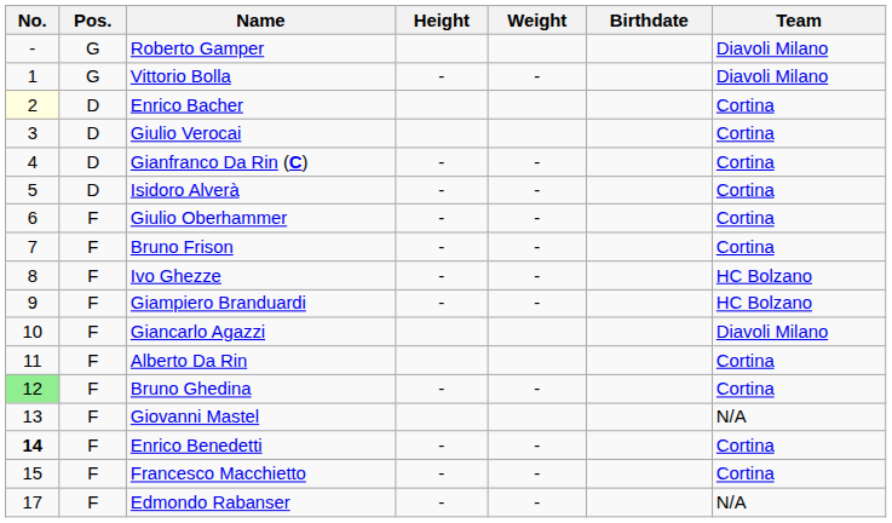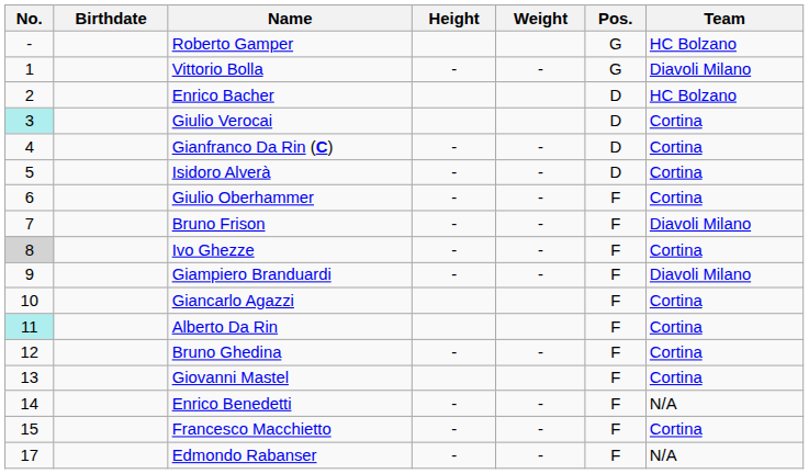 <table class="wikitable sortable" width="80%" style="font-size: 90%; text-align: center;">
 <tr>
 <th>No.</th>
-<th>Pos.</th>
+<th>Birthdate</th>
 <th>Name</th>
 <th>Height</th>
 <th>Weight</th>
-<th>Birthdate</th>
+<th>Pos.</th>
 <th>Team</th>
 </tr>
 <tr>
 <td>-</td>
-<td>G</td>
+<td style="text-align:right;"></td>
 <td style="text-align:left;"><a href='#'>Roberto Gamper</a></td>
 <td></td>
 <td></td>
+<td>G</td>
+<td style="text-align:left;"> <a href='#'>HC Bolzano</a></td>
+</tr>
+<tr>
+<td>1</td>
 <td style="text-align:right;"></td>
+<td style="text-align:left;"><a href='#'>Vittorio Bolla</a></td>
+<td>-</td>
+<td>-</td>
+<td>G</td>
 <td style="text-align:left;"> <a href='#'>Diavoli Milano</a></td>
 </tr>
 <tr>
-<td>1</td>
-<td>G</td>
-<td style="text-align:left;"><a href='#'>Vittorio Bolla</a></td>
-<td>-</td>
-<td>-</td>
+<td>2</td>
 <td style="text-align:right;"></td>
-<td style="text-align:left;"> <a href='#'>Diavoli Milano</a></td>
-</tr>
-<tr>
-<td style="background: lightyellow;">2</td>
-<td>D</td>
 <td style="text-align:left;"><a href='#'>Enrico Bacher</a></td>
 <td></td>
 <td></td>
-<td style="text-align:right;"></td>
-<td style="text-align:left;"> <a href='#'>Cortina</a></td>
+<td>D</td>
+<td style="text-align:left;"> <a href='#'>HC Bolzano</a></td>
 </tr>
 <tr>
-<td>3</td>
-<td>D</td>
+<td style="background: paleturquoise;">3</td>
+<td style="text-align:right;"></td>
 <td style="text-align:left;"><a href='#'>Giulio Verocai</a></td>
 <td></td>
 <td></td>
-<td style="text-align:right;"></td>
+<td>D</td>
 <td style="text-align:left;"> <a href='#'>Cortina</a></td>
 </tr>
 <tr>
 <td>4</td>
-<td>D</td>
+<td style="text-align:right;"></td>
 <td style="text-align:left;"><a href='#'>Gianfranco Da Rin</a> (<strong><a href='#'>C</a></strong>)</td>
 <td>-</td>
 <td>-</td>
-<td style="text-align:right;"></td>
+<td>D</td>
 <td style="text-align:left;"> <a href='#'>Cortina</a></td>
 </tr>
 <tr>
 <td>5</td>
-<td>D</td>
+<td style="text-align:right;"></td>
 <td style="text-align:left;"><a href='#'>Isidoro Alverà</a></td>
 <td>-</td>
 <td>-</td>
-<td style="text-align:right;"></td>
+<td>D</td>
 <td style="text-align:left;"> <a href='#'>Cortina</a></td>
 </tr>
 <tr>
 <td>6</td>
-<td>F</td>
+<td style="text-align:right;"></td>
 <td style="text-align:left;"><a href='#'>Giulio Oberhammer</a></td>
 <td>-</td>
 <td>-</td>
-<td style="text-align:right;"></td>
+<td>F</td>
 <td style="text-align:left;"> <a href='#'>Cortina</a></td>
 </tr>
 <tr>
 <td>7</td>
-<td>F</td>
+<td style="text-align:right;"></td>
 <td style="text-align:left;"><a href='#'>Bruno Frison</a></td>
 <td>-</td>
 <td>-</td>
+<td>F</td>
+<td style="text-align:left;"> <a href='#'>Diavoli Milano</a></td>
+</tr>
+<tr>
+<td style="background: lightgrey;">8</td>
 <td style="text-align:right;"></td>
+<td style="text-align:left;"><a href='#'>Ivo Ghezze</a></td>
+<td>-</td>
+<td>-</td>
+<td>F</td>
 <td style="text-align:left;"> <a href='#'>Cortina</a></td>
 </tr>
 <tr>
-<td>8</td>
-<td>F</td>
-<td style="text-align:left;"><a href='#'>Ivo Ghezze</a></td>
-<td>-</td>
-<td>-</td>
+<td>9</td>
 <td style="text-align:right;"></td>
-<td style="text-align:left;"> <a href='#'>HC Bolzano</a></td>
-</tr>
-<tr>
-<td>9</td>
-<td>F</td>
 <td style="text-align:left;"><a href='#'>Giampiero Branduardi</a></td>
 <td>-</td>
 <td>-</td>
-<td style="text-align:right;"></td>
-<td style="text-align:left;"> <a href='#'>HC Bolzano</a></td>
+<td>F</td>
+<td style="text-align:left;"> <a href='#'>Diavoli Milano</a></td>
 </tr>
 <tr>
 <td>10</td>
-<td>F</td>
+<td style="text-align:right;"></td>
 <td style="text-align:left;"><a href='#'>Giancarlo Agazzi</a></td>
 <td></td>
 <td></td>
-<td style="text-align:right;"></td>
-<td style="text-align:left;"> <a href='#'>Diavoli Milano</a></td>
+<td>F</td>
+<td style="text-align:left;"> <a href='#'>Cortina</a></td>
 </tr>
 <tr>
-<td>11</td>
-<td>F</td>
+<td style="background: paleturquoise;">11</td>
+<td style="text-align:right;"></td>
 <td style="text-align:left;"><a href='#'>Alberto Da Rin</a></td>
 <td></td>
 <td></td>
-<td style="text-align:right;"></td>
+<td>F</td>
 <td style="text-align:left;"> <a href='#'>Cortina</a></td>
 </tr>
 <tr>
-<td style="background: lightgreen;">12</td>
-<td>F</td>
+<td>12</td>
+<td style="text-align:right;"></td>
 <td style="text-align:left;"><a href='#'>Bruno Ghedina</a></td>
 <td>-</td>
 <td>-</td>
-<td style="text-align:right;"></td>
+<td>F</td>
 <td style="text-align:left;"> <a href='#'>Cortina</a></td>
 </tr>
 <tr>
 <td>13</td>
-<td>F</td>
+<td style="text-align:right;"></td>
 <td style="text-align:left;"><a href='#'>Giovanni Mastel</a></td>
 <td></td>
 <td></td>
+<td>F</td>
+<td style="text-align:left;"> <a href='#'>Cortina</a></td>
+</tr>
+<tr>
+<td>14</td>
 <td style="text-align:right;"></td>
+<td style="text-align:left;"><a href='#'>Enrico Benedetti</a></td>
+<td>-</td>
+<td>-</td>
+<td>F</td>
 <td style="text-align:left;">N/A</td>
 </tr>
 <tr>
-<td><strong>14</strong></td>
-<td>F</td>
-<td style="text-align:left;"><a href='#'>Enrico Benedetti</a></td>
-<td>-</td>
-<td>-</td>
+<td>15</td>
 <td style="text-align:right;"></td>
-<td style="text-align:left;"> <a href='#'>Cortina</a></td>
-</tr>
-<tr>
-<td>15</td>
-<td>F</td>
 <td style="text-align:left;"><a href='#'>Francesco Macchietto</a></td>
 <td>-</td>
 <td>-</td>
-<td style="text-align:right;"></td>
+<td>F</td>
 <td style="text-align:left;"> <a href='#'>Cortina</a></td>
 </tr>
 <tr>
 <td>17</td>
-<td>F</td>
+<td style="text-align:right;"></td>
 <td style="text-align:left;"><a href='#'>Edmondo Rabanser</a></td>
 <td>-</td>
 <td>-</td>
-<td style="text-align:right;"></td>
+<td>F</td>
 <td style="text-align:left;">N/A</td>
 </tr>
 </table>
